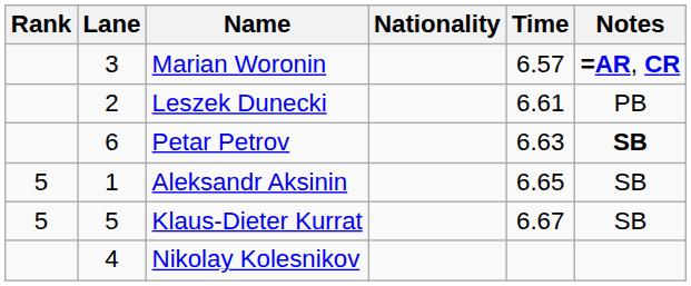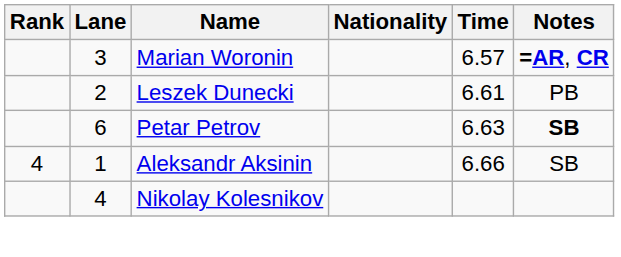 <table class="wikitable sortable" style="text-align:center">
 <tr>
 <th>Rank</th>
 <th>Lane</th>
 <th>Name</th>
 <th>Nationality</th>
 <th>Time</th>
 <th>Notes</th>
 </tr>
 <tr>
 <td></td>
 <td>3</td>
 <td align="left"><a href='#'>Marian Woronin</a></td>
 <td align=left></td>
 <td>6.57</td>
 <td><strong>=<a href='#'>AR</a></strong>, <strong><a href='#'>CR</a></strong></td>
 </tr>
 <tr>
 <td></td>
 <td>2</td>
 <td align="left"><a href='#'>Leszek Dunecki</a></td>
 <td align=left></td>
 <td>6.61</td>
 <td>PB</td>
 </tr>
 <tr>
 <td></td>
 <td>6</td>
 <td align="left"><a href='#'>Petar Petrov</a></td>
 <td align=left></td>
 <td>6.63</td>
 <td><strong>SB</strong></td>
 </tr>
 <tr>
-<td>5</td>
+<td>4</td>
 <td>1</td>
 <td align="left"><a href='#'>Aleksandr Aksinin</a></td>
 <td align=left></td>
-<td>6.65</td>
-<td>SB</td>
-</tr>
-<tr>
-<td>5</td>
-<td>5</td>
-<td align="left"><a href='#'>Klaus-Dieter Kurrat</a></td>
-<td align=left></td>
-<td>6.67</td>
+<td>6.66</td>
 <td>SB</td>
 </tr>
 <tr>
 <td></td>
 <td>4</td>
 <td align="left"><a href='#'>Nikolay Kolesnikov</a></td>
 <td align=left></td>
 <td></td>
 <td></td>
 </tr>
 </table>
